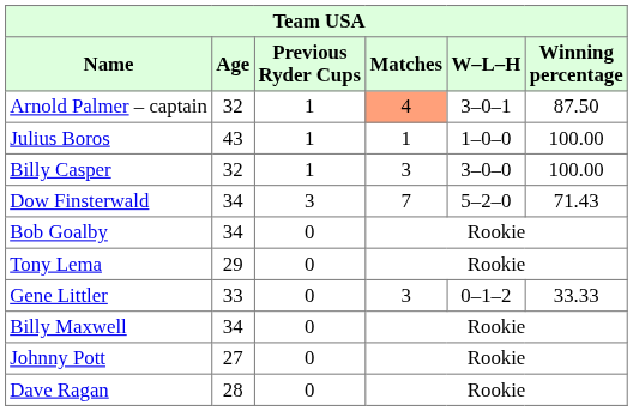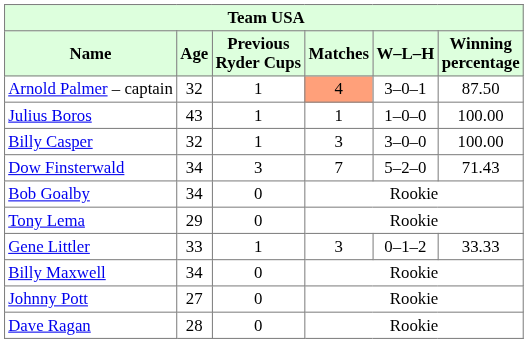 <table border="1" cellpadding="3" style="border-collapse: collapse;text-align:center">
 <tr style="background:#dfd;">
 <td colspan="6"> <strong>Team USA</strong></td>
 </tr>
 <tr style="background:#dfd;">
 <th>Name</th>
 <th>Age</th>
 <th>Previous<br>Ryder Cups</th>
 <th>Matches</th>
 <th>W–L–H</th>
 <th>Winning<br>percentage</th>
 </tr>
 <tr>
 <td align=left><a href='#'>Arnold Palmer</a> – captain</td>
 <td>32</td>
 <td>1</td>
 <td style="background: lightsalmon;">4</td>
 <td>3–0–1</td>
 <td>87.50</td>
 </tr>
 <tr>
 <td align=left><a href='#'>Julius Boros</a></td>
 <td>43</td>
 <td>1</td>
 <td>1</td>
 <td>1–0–0</td>
 <td>100.00</td>
 </tr>
 <tr>
 <td align=left><a href='#'>Billy Casper</a></td>
 <td>32</td>
 <td>1</td>
 <td>3</td>
 <td>3–0–0</td>
 <td>100.00</td>
 </tr>
 <tr>
 <td align=left><a href='#'>Dow Finsterwald</a></td>
 <td>34</td>
 <td>3</td>
 <td>7</td>
 <td>5–2–0</td>
 <td>71.43</td>
 </tr>
 <tr>
 <td align=left><a href='#'>Bob Goalby</a></td>
 <td>34</td>
 <td>0</td>
 <td colspan="3">Rookie</td>
 </tr>
 <tr>
 <td align=left><a href='#'>Tony Lema</a></td>
 <td>29</td>
 <td>0</td>
 <td colspan="3">Rookie</td>
 </tr>
 <tr>
 <td align=left><a href='#'>Gene Littler</a></td>
 <td>33</td>
-<td>0</td>
+<td>1</td>
 <td>3</td>
 <td>0–1–2</td>
 <td>33.33</td>
 </tr>
 <tr>
 <td align=left><a href='#'>Billy Maxwell</a></td>
 <td>34</td>
 <td>0</td>
 <td colspan="3">Rookie</td>
 </tr>
 <tr>
 <td align=left><a href='#'>Johnny Pott</a></td>
 <td>27</td>
 <td>0</td>
 <td colspan="3">Rookie</td>
 </tr>
 <tr>
 <td align=left><a href='#'>Dave Ragan</a></td>
 <td>28</td>
 <td>0</td>
 <td colspan="3">Rookie</td>
 </tr>
 </table>
